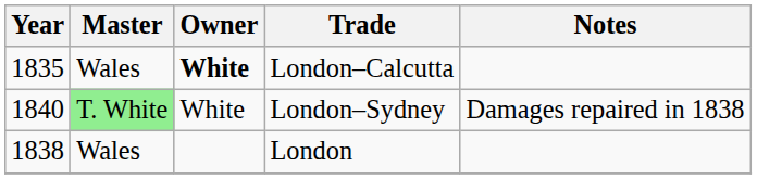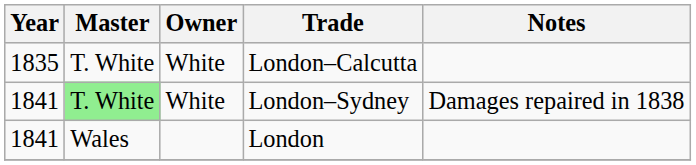 <table class="sortable wikitable">
 <tr>
 <th>Year</th>
 <th>Master</th>
 <th>Owner</th>
 <th>Trade</th>
 <th>Notes</th>
 </tr>
 <tr>
 <td>1835</td>
-<td>Wales</td>
-<td><strong>White</strong></td>
+<td>T. White</td>
+<td>White</td>
 <td>London–Calcutta</td>
 </tr>
 <tr>
-<td>1840</td>
+<td>1841</td>
 <td style="background: lightgreen;">T. White</td>
 <td>White</td>
 <td>London–Sydney</td>
 <td>Damages repaired in 1838</td>
 </tr>
 <tr>
-<td>1838</td>
+<td>1841</td>
 <td>Wales</td>
 <td></td>
 <td>London</td>
 <td></td>
 </tr>
 <tr>
 </tr>
 </table>
